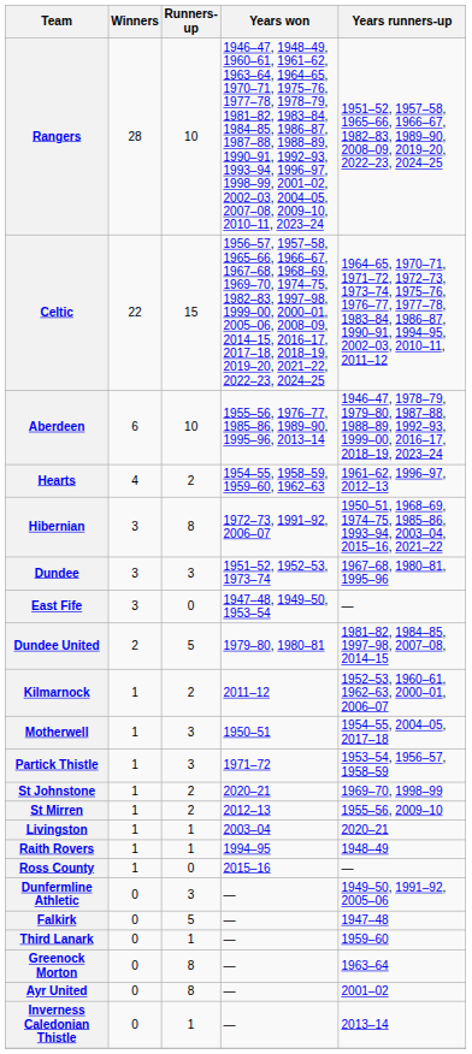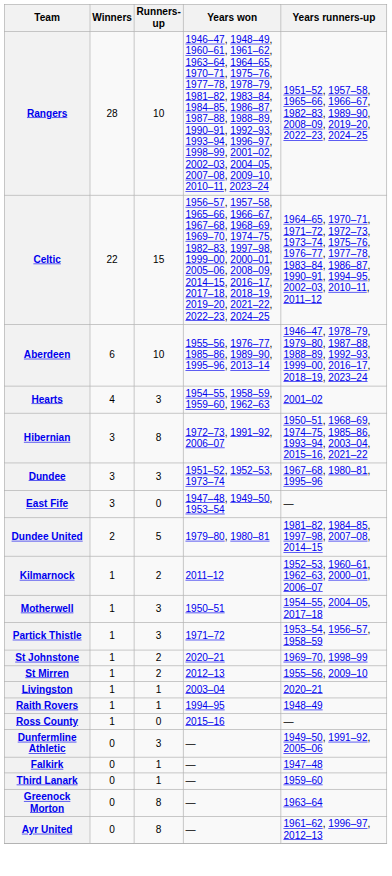 <table class="wikitable plainrowheaders sortable">
 <tr>
 <th scope=col style="width: 180px;">Team</th>
 <th scope=col style="width: 40px;">Winners</th>
 <th scope=col style="width: 40px;">Runners-up</th>
 <th scope=col style="width: 300px;">Years won</th>
 <th scope=col style="width: 300px;">Years runners-up</th>
 </tr>
 <tr>
 <th scope=row><a href='#'>Rangers</a></th>
 <td align=center>28</td>
 <td align=center>10</td>
 <td><a href='#'>1946–47</a>, <a href='#'>1948–49</a>, <a href='#'>1960–61</a>, <a href='#'>1961–62</a>, <a href='#'>1963–64</a>, <a href='#'>1964–65</a>, <a href='#'>1970–71</a>, <a href='#'>1975–76</a>, <a href='#'>1977–78</a>, <a href='#'>1978–79</a>, <a href='#'>1981–82</a>, <a href='#'>1983–84</a>, <a href='#'>1984–85</a>, <a href='#'>1986–87</a>, <a href='#'>1987–88</a>, <a href='#'>1988–89</a>, <a href='#'>1990–91</a>, <a href='#'>1992–93</a>, <a href='#'>1993–94</a>, <a href='#'>1996–97</a>, <a href='#'>1998–99</a>, <a href='#'>2001–02</a>, <a href='#'>2002–03</a>, <a href='#'>2004–05</a>, <a href='#'>2007–08</a>, <a href='#'>2009–10</a>, <a href='#'>2010–11</a>, <a href='#'>2023–24</a></td>
 <td><a href='#'>1951–52</a>, <a href='#'>1957–58</a>, <a href='#'>1965–66</a>, <a href='#'>1966–67</a>, <a href='#'>1982–83</a>, <a href='#'>1989–90</a>, <a href='#'>2008–09</a>, <a href='#'>2019–20</a>, <a href='#'>2022–23</a>, <a href='#'>2024–25</a></td>
 </tr>
 <tr>
 <th scope=row><a href='#'>Celtic</a></th>
 <td align=center>22</td>
 <td align=center>15</td>
 <td><a href='#'>1956–57</a>, <a href='#'>1957–58</a>, <a href='#'>1965–66</a>, <a href='#'>1966–67</a>, <a href='#'>1967–68</a>, <a href='#'>1968–69</a>, <a href='#'>1969–70</a>, <a href='#'>1974–75</a>, <a href='#'>1982–83</a>, <a href='#'>1997–98</a>, <a href='#'>1999–00</a>, <a href='#'>2000–01</a>, <a href='#'>2005–06</a>, <a href='#'>2008–09</a>, <a href='#'>2014–15</a>, <a href='#'>2016–17</a>, <a href='#'>2017–18</a>, <a href='#'>2018–19</a>, <a href='#'>2019–20</a>, <a href='#'>2021–22</a>, <a href='#'>2022–23</a>, <a href='#'>2024–25</a></td>
 <td><a href='#'>1964–65</a>, <a href='#'>1970–71</a>, <a href='#'>1971–72</a>, <a href='#'>1972–73</a>, <a href='#'>1973–74</a>, <a href='#'>1975–76</a>, <a href='#'>1976–77</a>, <a href='#'>1977–78</a>, <a href='#'>1983–84</a>, <a href='#'>1986–87</a>, <a href='#'>1990–91</a>, <a href='#'>1994–95</a>, <a href='#'>2002–03</a>, <a href='#'>2010–11</a>, <a href='#'>2011–12</a></td>
 </tr>
 <tr>
 <th scope=row><a href='#'>Aberdeen</a></th>
 <td align=center>6</td>
 <td align=center>10</td>
 <td><a href='#'>1955–56</a>, <a href='#'>1976–77</a>, <a href='#'>1985–86</a>, <a href='#'>1989–90</a>, <a href='#'>1995–96</a>, <a href='#'>2013–14</a></td>
 <td><a href='#'>1946–47</a>, <a href='#'>1978–79</a>, <a href='#'>1979–80</a>, <a href='#'>1987–88</a>, <a href='#'>1988–89</a>, <a href='#'>1992–93</a>, <a href='#'>1999–00</a>, <a href='#'>2016–17</a>, <a href='#'>2018–19</a>, <a href='#'>2023–24</a></td>
 </tr>
 <tr>
 <th scope=row><a href='#'>Hearts</a></th>
 <td align=center>4</td>
-<td align=center>2</td>
+<td align=center>3</td>
 <td><a href='#'>1954–55</a>, <a href='#'>1958–59</a>, <a href='#'>1959–60</a>, <a href='#'>1962–63</a></td>
-<td><a href='#'>1961–62</a>, <a href='#'>1996–97</a>, <a href='#'>2012–13</a></td>
+<td><a href='#'>2001–02</a></td>
 </tr>
 <tr>
 <th scope=row><a href='#'>Hibernian</a></th>
 <td align=center>3</td>
 <td align=center>8</td>
 <td><a href='#'>1972–73</a>, <a href='#'>1991–92</a>, <a href='#'>2006–07</a></td>
 <td><a href='#'>1950–51</a>, <a href='#'>1968–69</a>, <a href='#'>1974–75</a>, <a href='#'>1985–86</a>, <a href='#'>1993–94</a>, <a href='#'>2003–04</a>, <a href='#'>2015–16</a>, <a href='#'>2021–22</a></td>
 </tr>
 <tr>
 <th scope=row><a href='#'>Dundee</a></th>
 <td align=center>3</td>
 <td align=center>3</td>
 <td><a href='#'>1951–52</a>, <a href='#'>1952–53</a>, <a href='#'>1973–74</a></td>
 <td><a href='#'>1967–68</a>, <a href='#'>1980–81</a>, <a href='#'>1995–96</a></td>
 </tr>
 <tr>
 <th scope=row><a href='#'>East Fife</a></th>
 <td align=center>3</td>
 <td align=center>0</td>
 <td><a href='#'>1947–48</a>, <a href='#'>1949–50</a>, <a href='#'>1953–54</a></td>
 <td>—</td>
 </tr>
 <tr>
 <th scope=row><a href='#'>Dundee United</a></th>
 <td align=center>2</td>
 <td align=center>5</td>
 <td><a href='#'>1979–80</a>, <a href='#'>1980–81</a></td>
 <td><a href='#'>1981–82</a>, <a href='#'>1984–85</a>, <a href='#'>1997–98</a>, <a href='#'>2007–08</a>, <a href='#'>2014–15</a></td>
 </tr>
 <tr>
 <th scope=row><a href='#'>Kilmarnock</a></th>
 <td align=center>1</td>
 <td align=center>2</td>
 <td><a href='#'>2011–12</a></td>
 <td><a href='#'>1952–53</a>, <a href='#'>1960–61</a>, <a href='#'>1962–63</a>, <a href='#'>2000–01</a>, <a href='#'>2006–07</a></td>
 </tr>
 <tr>
 <th scope=row><a href='#'>Motherwell</a></th>
 <td align=center>1</td>
 <td align=center>3</td>
 <td><a href='#'>1950–51</a></td>
 <td><a href='#'>1954–55</a>, <a href='#'>2004–05</a>, <a href='#'>2017–18</a></td>
 </tr>
 <tr>
 <th scope=row><a href='#'>Partick Thistle</a></th>
 <td align=center>1</td>
 <td align=center>3</td>
 <td><a href='#'>1971–72</a></td>
 <td><a href='#'>1953–54</a>, <a href='#'>1956–57</a>, <a href='#'>1958–59</a></td>
 </tr>
 <tr>
 <th scope=row><a href='#'>St Johnstone</a></th>
 <td align=center>1</td>
 <td align=center>2</td>
 <td><a href='#'>2020–21</a></td>
 <td><a href='#'>1969–70</a>, <a href='#'>1998–99</a></td>
 </tr>
 <tr>
 <th scope="row"><a href='#'>St Mirren</a></th>
 <td align="center">1</td>
 <td align="center">2</td>
 <td><a href='#'>2012–13</a></td>
 <td><a href='#'>1955–56</a>, <a href='#'>2009–10</a></td>
 </tr>
 <tr>
 <th scope=row><a href='#'>Livingston</a></th>
 <td align=center>1</td>
 <td align=center>1</td>
 <td><a href='#'>2003–04</a></td>
 <td><a href='#'>2020–21</a></td>
 </tr>
 <tr>
 <th scope=row><a href='#'>Raith Rovers</a></th>
 <td align=center>1</td>
 <td align=center>1</td>
 <td><a href='#'>1994–95</a></td>
 <td><a href='#'>1948–49</a></td>
 </tr>
 <tr>
 <th scope=row><a href='#'>Ross County</a></th>
 <td align=center>1</td>
 <td align=center>0</td>
 <td><a href='#'>2015–16</a></td>
 <td>—</td>
 </tr>
 <tr>
 <th scope=row><a href='#'>Dunfermline Athletic</a></th>
 <td align=center>0</td>
 <td align=center>3</td>
 <td>—</td>
 <td><a href='#'>1949–50</a>, <a href='#'>1991–92</a>, <a href='#'>2005–06</a></td>
 </tr>
 <tr>
 <th scope=row><a href='#'>Falkirk</a></th>
 <td align=center>0</td>
-<td align=center>5</td>
+<td align=center>1</td>
 <td>—</td>
 <td><a href='#'>1947–48</a></td>
 </tr>
 <tr>
 <th scope=row><a href='#'>Third Lanark</a></th>
 <td align=center>0</td>
 <td align=center>1</td>
 <td>—</td>
 <td><a href='#'>1959–60</a></td>
 </tr>
 <tr>
 <th scope=row><a href='#'>Greenock Morton</a></th>
 <td align=center>0</td>
 <td align=center>8</td>
 <td>—</td>
 <td><a href='#'>1963–64</a></td>
 </tr>
 <tr>
 <th scope=row><a href='#'>Ayr United</a></th>
 <td align=center>0</td>
 <td align=center>8</td>
 <td>—</td>
-<td><a href='#'>2001–02</a></td>
-</tr>
-<tr>
-<th scope=row><a href='#'>Inverness Caledonian Thistle</a></th>
-<td align=center>0</td>
-<td align=center>1</td>
-<td>—</td>
-<td><a href='#'>2013–14</a></td>
+<td><a href='#'>1961–62</a>, <a href='#'>1996–97</a>, <a href='#'>2012–13</a></td>
 </tr>
 <tr>
 </tr>
 </table>
